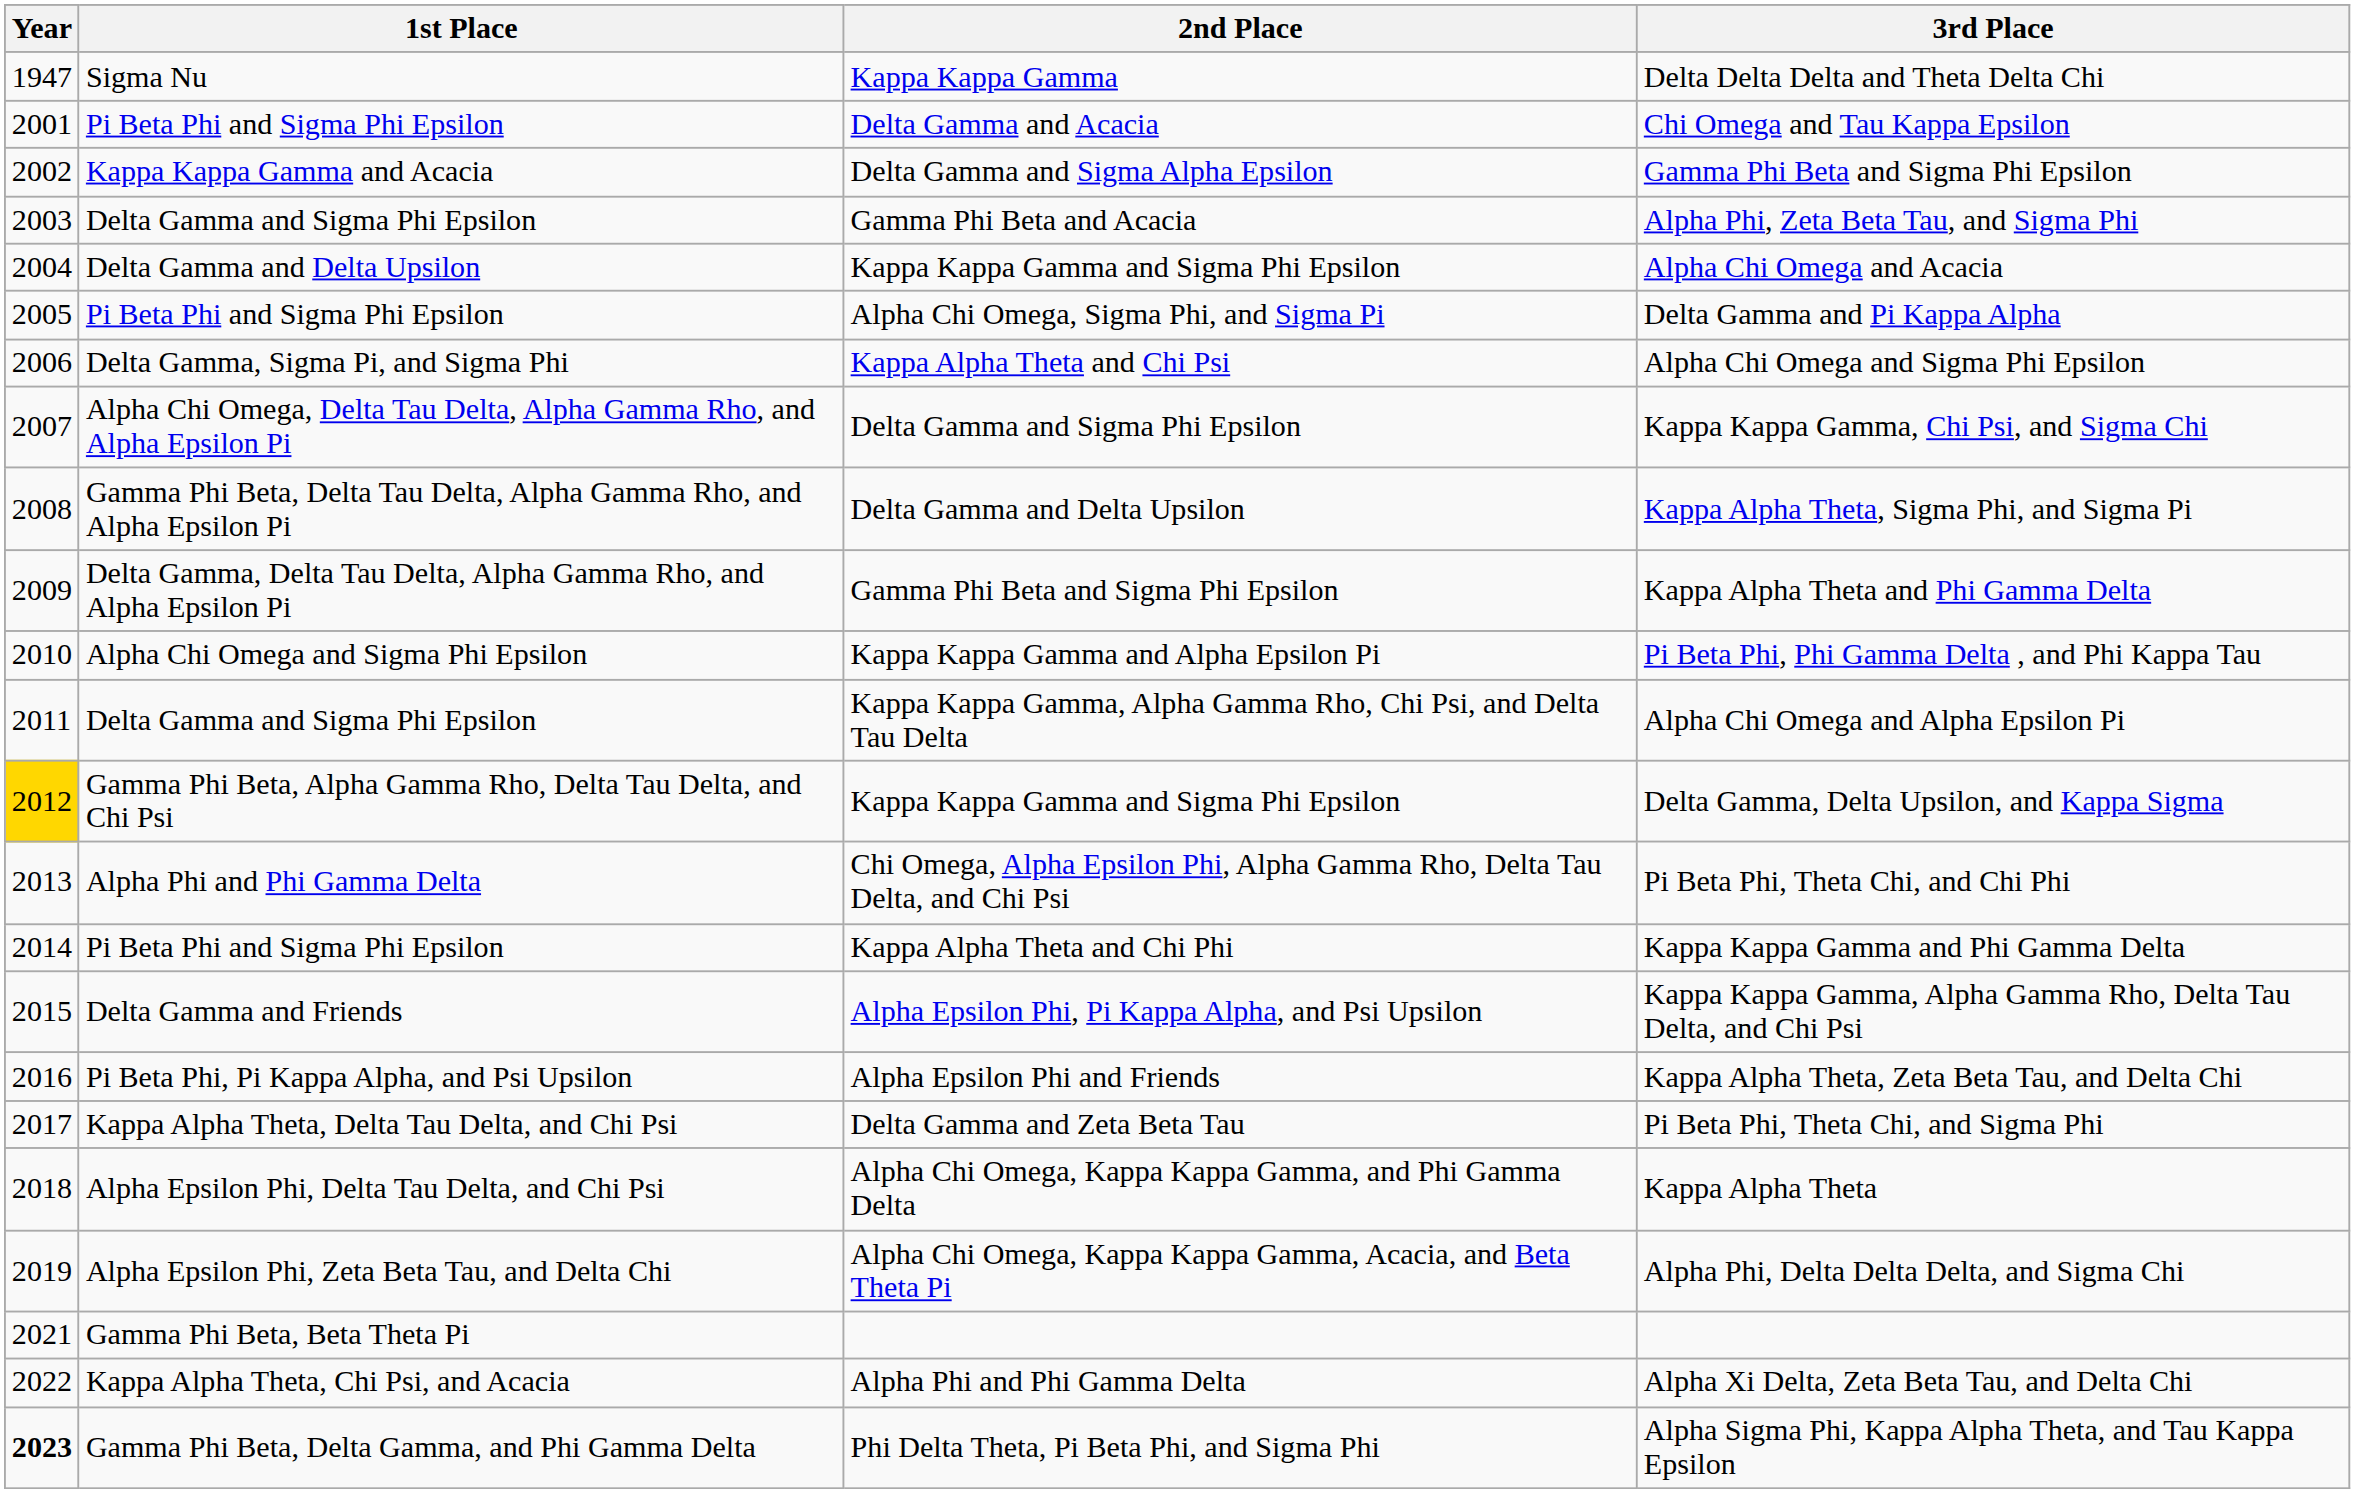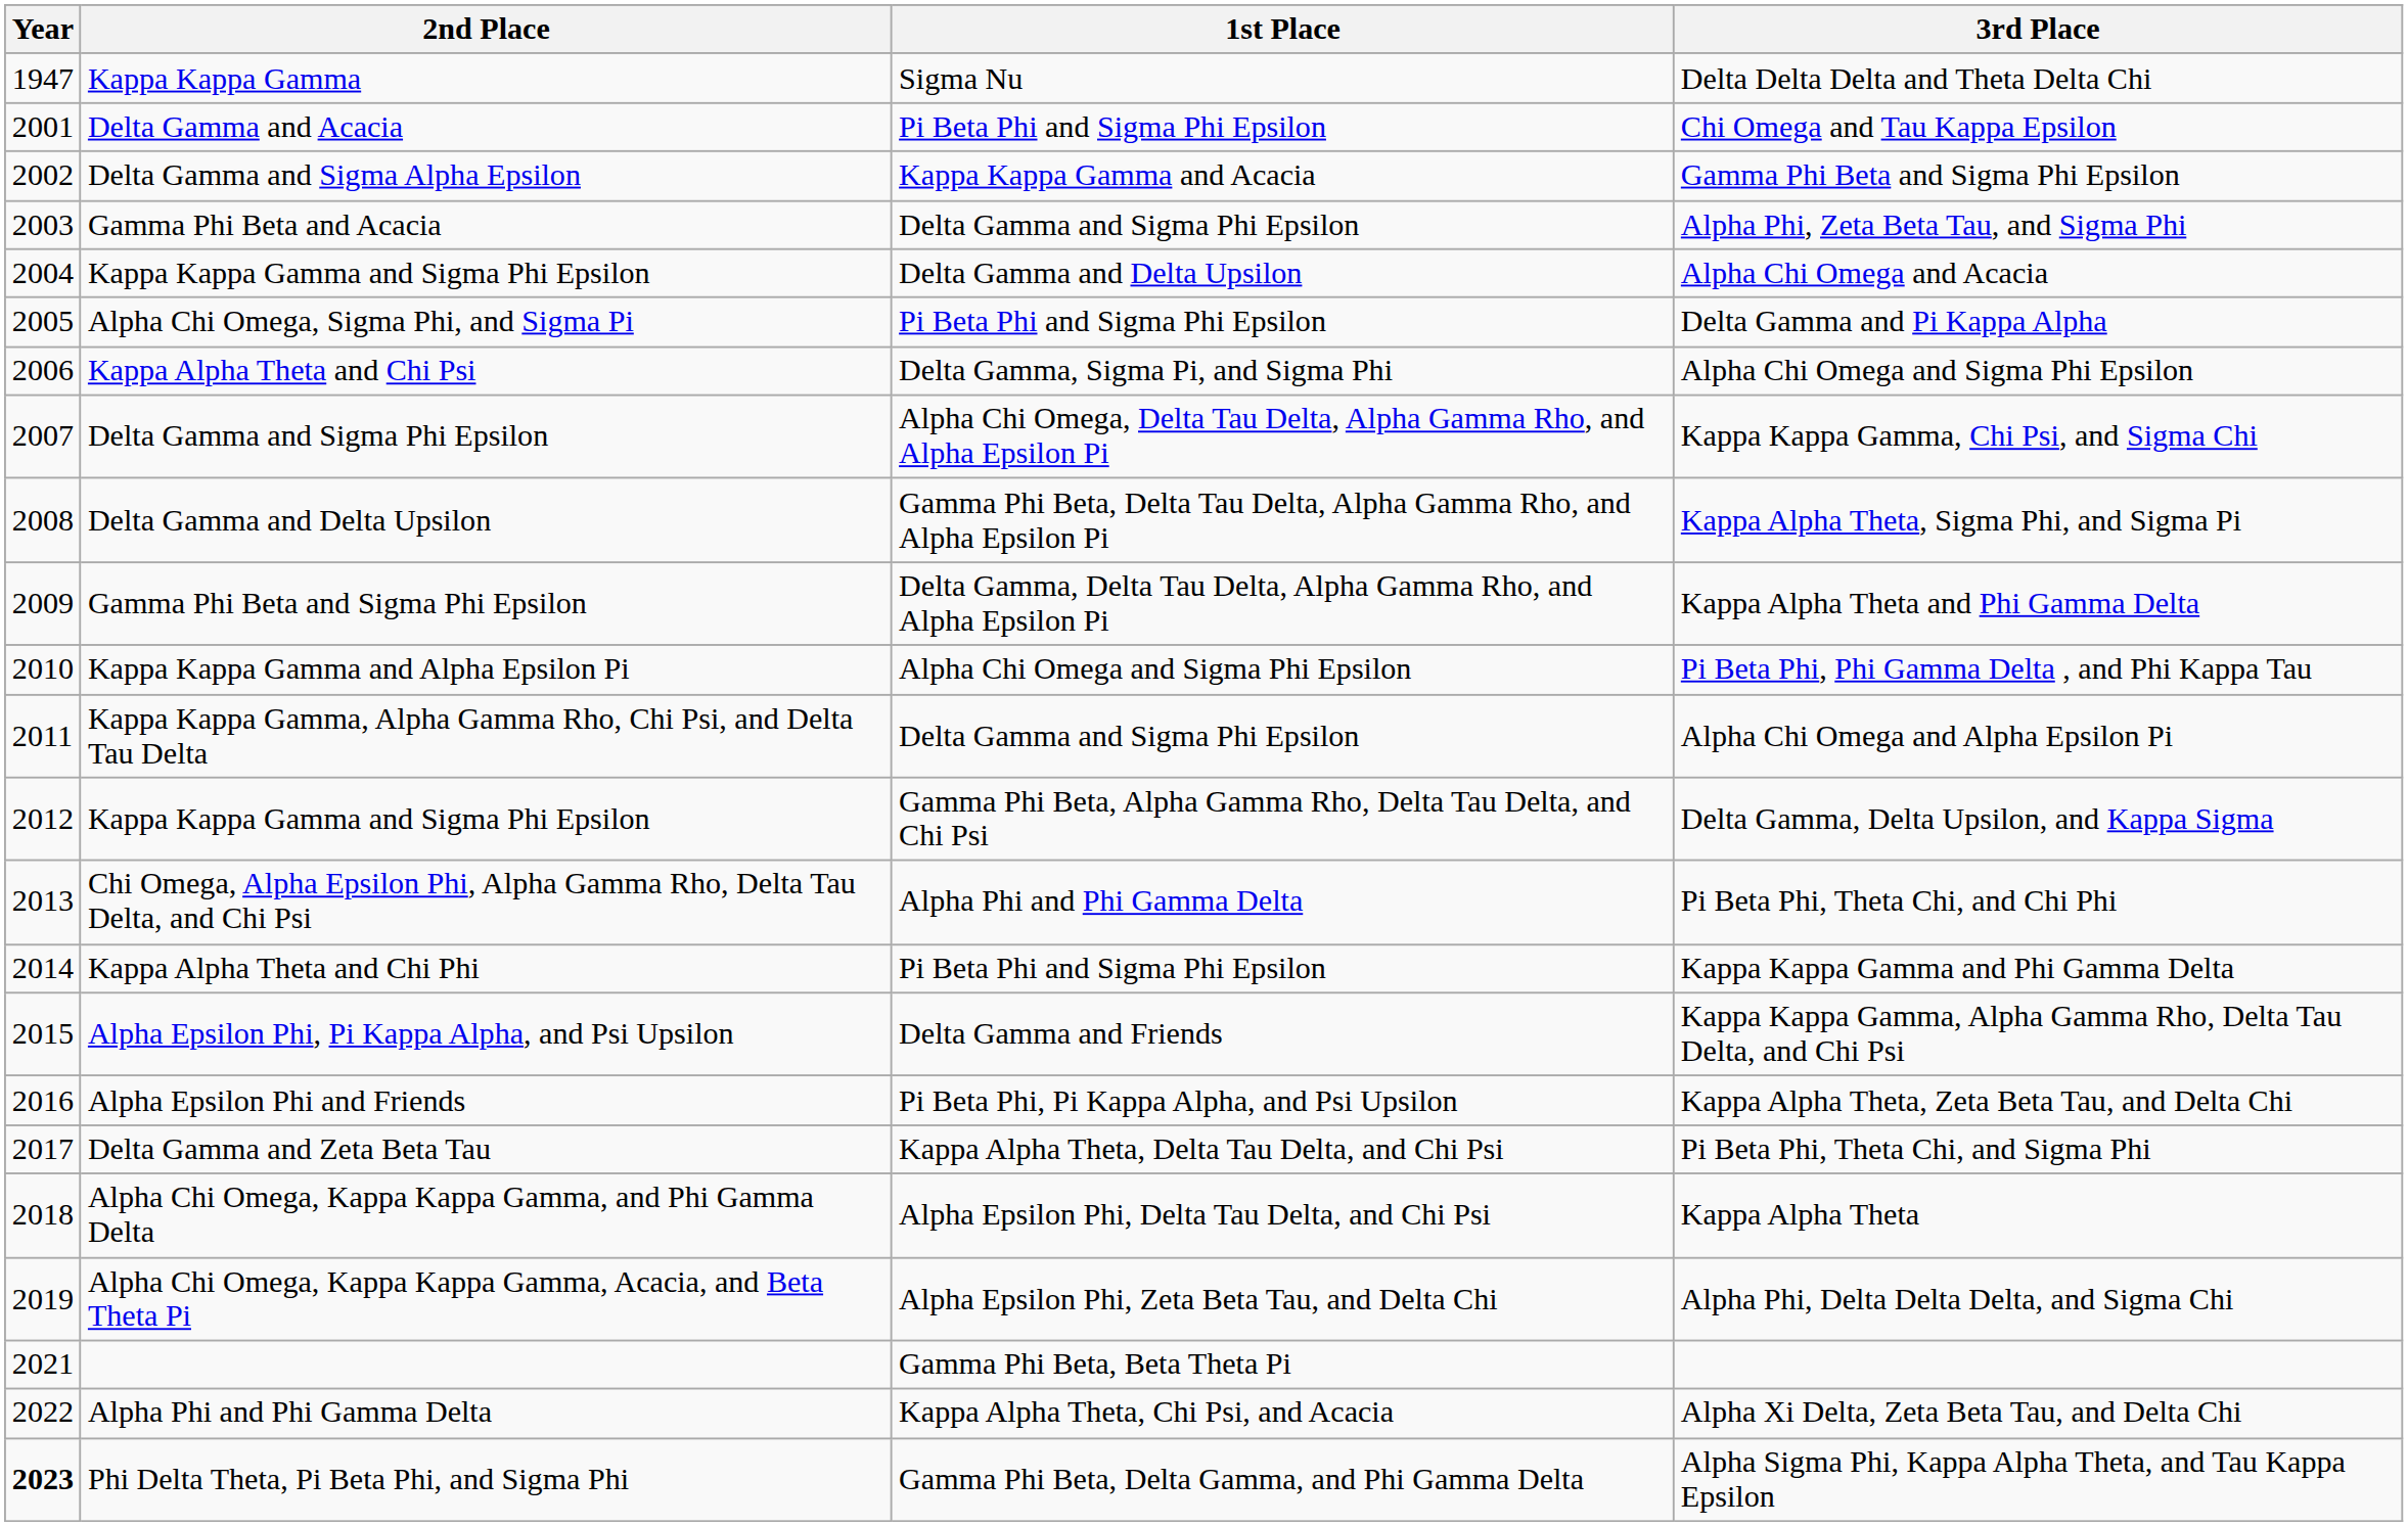 <table class="wikitable">
 <tr>
 <th>Year</th>
+<th>2nd Place</th>
 <th>1st Place</th>
-<th>2nd Place</th>
 <th>3rd Place</th>
 </tr>
 <tr>
 <td>1947</td>
+<td><a href='#'>Kappa Kappa Gamma</a></td>
 <td>Sigma Nu</td>
-<td><a href='#'>Kappa Kappa Gamma</a></td>
 <td>Delta Delta Delta and Theta Delta Chi</td>
 </tr>
 <tr>
 <td>2001</td>
+<td><a href='#'>Delta Gamma</a> and <a href='#'>Acacia</a></td>
 <td><a href='#'>Pi Beta Phi</a> and <a href='#'>Sigma Phi Epsilon</a></td>
-<td><a href='#'>Delta Gamma</a> and <a href='#'>Acacia</a></td>
 <td><a href='#'>Chi Omega</a> and <a href='#'>Tau Kappa Epsilon</a></td>
 </tr>
 <tr>
 <td>2002</td>
+<td>Delta Gamma and <a href='#'>Sigma Alpha Epsilon</a></td>
 <td><a href='#'>Kappa Kappa Gamma</a> and Acacia</td>
-<td>Delta Gamma and <a href='#'>Sigma Alpha Epsilon</a></td>
 <td><a href='#'>Gamma Phi Beta</a> and Sigma Phi Epsilon</td>
 </tr>
 <tr>
 <td>2003</td>
+<td>Gamma Phi Beta and Acacia</td>
 <td>Delta Gamma and Sigma Phi Epsilon</td>
-<td>Gamma Phi Beta and Acacia</td>
 <td><a href='#'>Alpha Phi</a>, <a href='#'>Zeta Beta Tau</a>, and <a href='#'>Sigma Phi</a></td>
 </tr>
 <tr>
 <td>2004</td>
+<td>Kappa Kappa Gamma and Sigma Phi Epsilon</td>
 <td>Delta Gamma and <a href='#'>Delta Upsilon</a></td>
-<td>Kappa Kappa Gamma and Sigma Phi Epsilon</td>
 <td><a href='#'>Alpha Chi Omega</a> and Acacia</td>
 </tr>
 <tr>
 <td>2005</td>
+<td>Alpha Chi Omega, Sigma Phi, and <a href='#'>Sigma Pi</a></td>
 <td><a href='#'>Pi Beta Phi</a> and Sigma Phi Epsilon</td>
-<td>Alpha Chi Omega, Sigma Phi, and <a href='#'>Sigma Pi</a></td>
 <td>Delta Gamma and <a href='#'>Pi Kappa Alpha</a></td>
 </tr>
 <tr>
 <td>2006</td>
+<td><a href='#'>Kappa Alpha Theta</a> and <a href='#'>Chi Psi</a></td>
 <td>Delta Gamma, Sigma Pi, and Sigma Phi</td>
-<td><a href='#'>Kappa Alpha Theta</a> and <a href='#'>Chi Psi</a></td>
 <td>Alpha Chi Omega and Sigma Phi Epsilon</td>
 </tr>
 <tr>
 <td>2007</td>
+<td>Delta Gamma and Sigma Phi Epsilon</td>
 <td>Alpha Chi Omega, <a href='#'>Delta Tau Delta</a>,  <a href='#'>Alpha Gamma Rho</a>, and <a href='#'>Alpha Epsilon Pi</a></td>
-<td>Delta Gamma and Sigma Phi Epsilon</td>
 <td>Kappa Kappa Gamma, <a href='#'>Chi Psi</a>, and <a href='#'>Sigma Chi</a></td>
 </tr>
 <tr>
 <td>2008</td>
+<td>Delta Gamma and Delta Upsilon</td>
 <td>Gamma Phi Beta, Delta Tau Delta, Alpha Gamma Rho, and Alpha Epsilon Pi</td>
-<td>Delta Gamma and Delta Upsilon</td>
 <td><a href='#'>Kappa Alpha Theta</a>, Sigma Phi, and Sigma Pi</td>
 </tr>
 <tr>
 <td>2009</td>
+<td>Gamma Phi Beta and Sigma Phi Epsilon</td>
 <td>Delta Gamma, Delta Tau Delta, Alpha Gamma Rho, and Alpha Epsilon Pi</td>
-<td>Gamma Phi Beta and Sigma Phi Epsilon</td>
 <td>Kappa Alpha Theta and <a href='#'>Phi Gamma Delta</a></td>
 </tr>
 <tr>
 <td>2010</td>
+<td>Kappa Kappa Gamma and Alpha Epsilon Pi</td>
 <td>Alpha Chi Omega and Sigma Phi Epsilon</td>
-<td>Kappa Kappa Gamma and Alpha Epsilon Pi</td>
 <td><a href='#'>Pi Beta Phi</a>, <a href='#'>Phi Gamma Delta</a> , and Phi Kappa Tau</td>
 </tr>
 <tr>
 <td>2011</td>
+<td>Kappa Kappa Gamma, Alpha Gamma Rho, Chi Psi, and Delta Tau Delta</td>
 <td>Delta Gamma and Sigma Phi Epsilon</td>
-<td>Kappa Kappa Gamma, Alpha Gamma Rho, Chi Psi, and Delta Tau Delta</td>
 <td>Alpha Chi Omega and Alpha Epsilon Pi</td>
 </tr>
 <tr>
-<td style="background: gold;">2012</td>
+<td>2012</td>
+<td>Kappa Kappa Gamma and Sigma Phi Epsilon</td>
 <td>Gamma Phi Beta, Alpha Gamma Rho, Delta Tau Delta, and Chi Psi</td>
-<td>Kappa Kappa Gamma and Sigma Phi Epsilon</td>
 <td>Delta Gamma, Delta Upsilon, and <a href='#'>Kappa Sigma</a></td>
 </tr>
 <tr>
 <td>2013</td>
+<td>Chi Omega, <a href='#'>Alpha Epsilon Phi</a>, Alpha Gamma Rho, Delta Tau Delta, and Chi Psi</td>
 <td>Alpha Phi and <a href='#'>Phi Gamma Delta</a></td>
-<td>Chi Omega, <a href='#'>Alpha Epsilon Phi</a>, Alpha Gamma Rho, Delta Tau Delta, and Chi Psi</td>
 <td>Pi Beta Phi, Theta Chi, and Chi Phi</td>
 </tr>
 <tr>
 <td>2014</td>
+<td>Kappa Alpha Theta and Chi Phi</td>
 <td>Pi Beta Phi and Sigma Phi Epsilon</td>
-<td>Kappa Alpha Theta and Chi Phi</td>
 <td>Kappa Kappa Gamma and Phi Gamma Delta</td>
 </tr>
 <tr>
 <td>2015</td>
+<td><a href='#'>Alpha Epsilon Phi</a>, <a href='#'>Pi Kappa Alpha</a>, and Psi Upsilon</td>
 <td>Delta Gamma and Friends</td>
-<td><a href='#'>Alpha Epsilon Phi</a>, <a href='#'>Pi Kappa Alpha</a>, and Psi Upsilon</td>
 <td>Kappa Kappa Gamma, Alpha Gamma Rho, Delta Tau Delta, and Chi Psi</td>
 </tr>
 <tr>
 <td>2016</td>
+<td>Alpha Epsilon Phi and Friends</td>
 <td>Pi Beta Phi, Pi Kappa Alpha, and Psi Upsilon</td>
-<td>Alpha Epsilon Phi and Friends</td>
 <td>Kappa Alpha Theta, Zeta Beta Tau, and Delta Chi</td>
 </tr>
 <tr>
 <td>2017</td>
+<td>Delta Gamma and Zeta Beta Tau</td>
 <td>Kappa Alpha Theta, Delta Tau Delta, and Chi Psi</td>
-<td>Delta Gamma and Zeta Beta Tau</td>
 <td>Pi Beta Phi, Theta Chi, and Sigma Phi</td>
 </tr>
 <tr>
 <td>2018</td>
+<td>Alpha Chi Omega, Kappa Kappa Gamma, and Phi Gamma Delta</td>
 <td>Alpha Epsilon Phi, Delta Tau Delta, and Chi Psi</td>
-<td>Alpha Chi Omega, Kappa Kappa Gamma, and Phi Gamma Delta</td>
 <td>Kappa Alpha Theta</td>
 </tr>
 <tr>
 <td>2019</td>
+<td>Alpha Chi Omega, Kappa Kappa Gamma, Acacia, and <a href='#'>Beta Theta Pi</a></td>
 <td>Alpha Epsilon Phi, Zeta Beta Tau, and Delta Chi</td>
-<td>Alpha Chi Omega, Kappa Kappa Gamma, Acacia, and <a href='#'>Beta Theta Pi</a></td>
 <td>Alpha Phi, Delta Delta Delta, and Sigma Chi</td>
 </tr>
 <tr>
 <td>2021</td>
+<td></td>
 <td>Gamma Phi Beta, Beta Theta Pi</td>
-<td></td>
 <td></td>
 </tr>
 <tr>
 <td>2022</td>
+<td>Alpha Phi and Phi Gamma Delta</td>
 <td>Kappa Alpha Theta, Chi Psi, and Acacia</td>
-<td>Alpha Phi and Phi Gamma Delta</td>
 <td>Alpha Xi Delta, Zeta Beta Tau, and Delta Chi</td>
 </tr>
 <tr>
 <td><strong>2023</strong></td>
+<td>Phi Delta Theta, Pi Beta Phi, and Sigma Phi</td>
 <td>Gamma Phi Beta, Delta Gamma, and Phi Gamma Delta</td>
-<td>Phi Delta Theta, Pi Beta Phi, and Sigma Phi</td>
 <td>Alpha Sigma Phi, Kappa Alpha Theta, and Tau Kappa Epsilon</td>
 </tr>
 </table>
